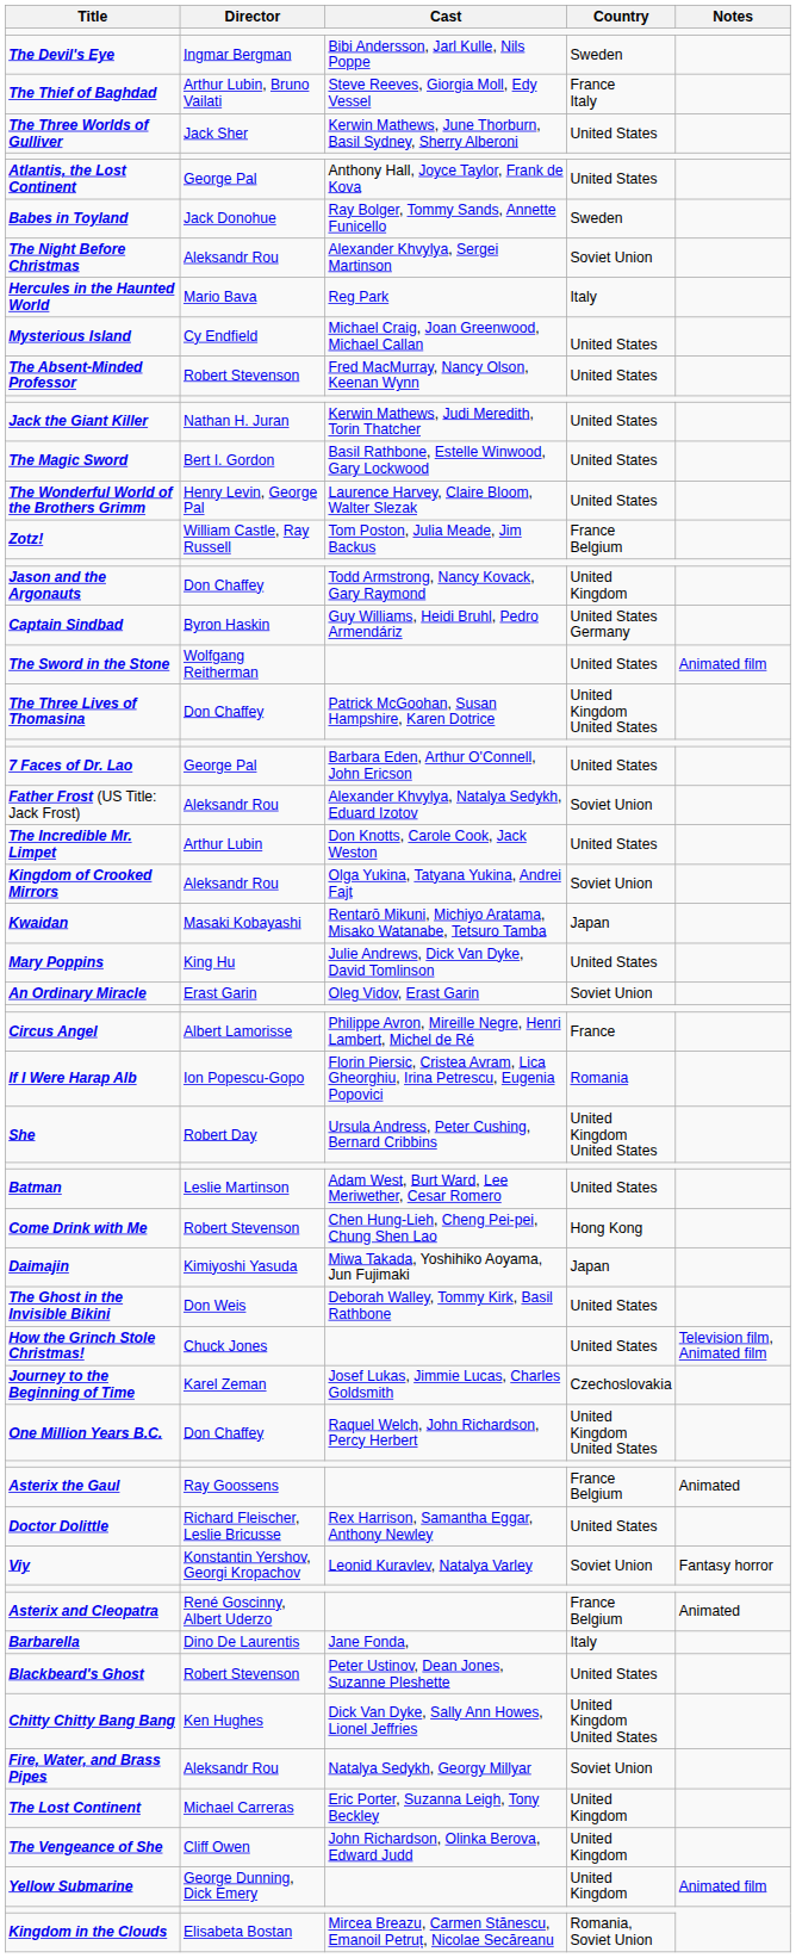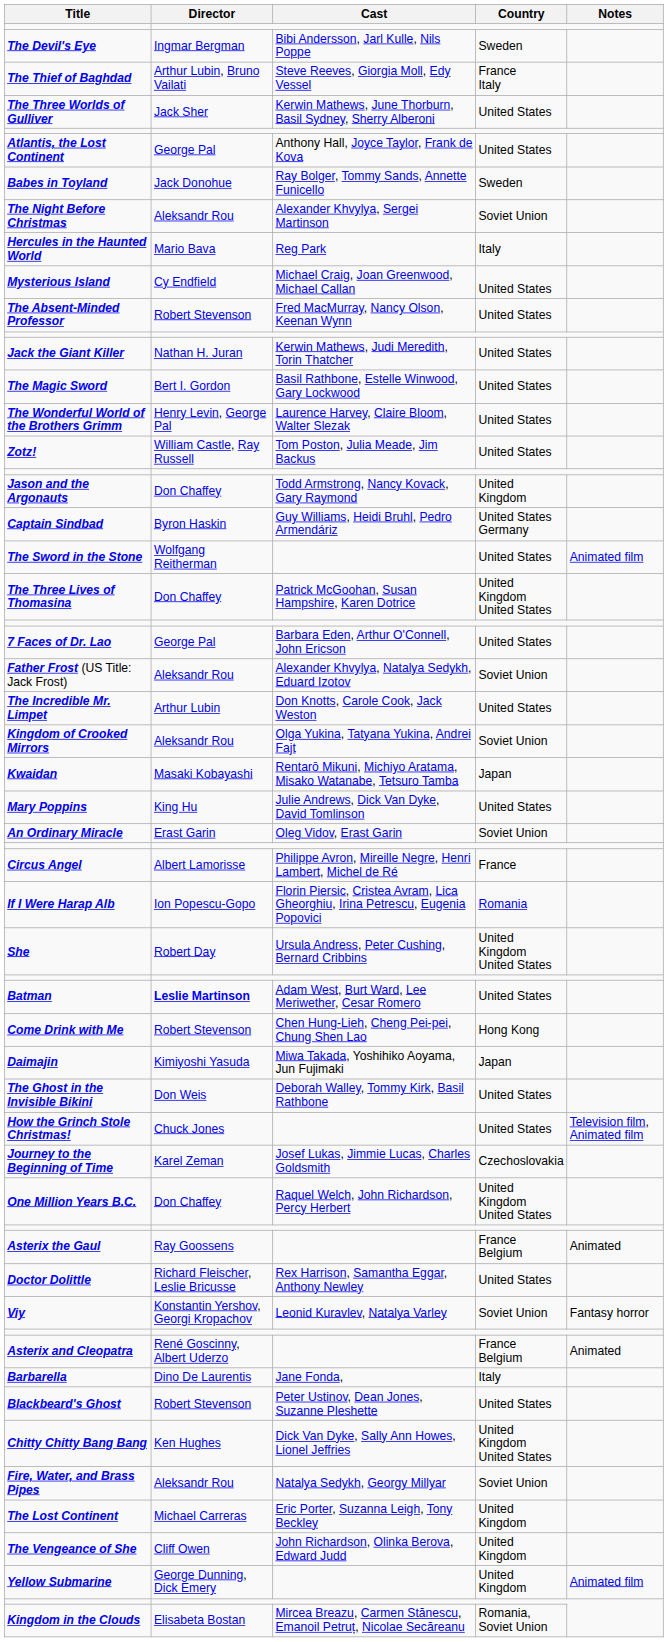 <table class="wikitable">
 <tr>
 <th>Title</th>
 <th>Director</th>
 <th>Cast</th>
 <th>Country</th>
 <th>Notes</th>
 </tr>
 <tr>
 <td><strong><a href='#'></a></strong></td>
 </tr>
 <tr>
 <td><strong><em><a href='#'>The Devil's Eye</a></em></strong></td>
 <td><a href='#'>Ingmar Bergman</a></td>
 <td><a href='#'>Bibi Andersson</a>, <a href='#'>Jarl Kulle</a>, <a href='#'>Nils Poppe</a></td>
 <td>Sweden</td>
 <td></td>
 </tr>
 <tr>
 <td><strong><em><a href='#'>The Thief of Baghdad</a></em></strong></td>
 <td><a href='#'>Arthur Lubin</a>, <a href='#'>Bruno Vailati</a></td>
 <td><a href='#'>Steve Reeves</a>, <a href='#'>Giorgia Moll</a>, <a href='#'>Edy Vessel</a></td>
 <td>France<br>Italy</td>
 <td></td>
 </tr>
 <tr>
 <td><strong><em><a href='#'>The Three Worlds of Gulliver</a></em></strong></td>
 <td><a href='#'>Jack Sher</a></td>
 <td><a href='#'>Kerwin Mathews</a>, <a href='#'>June Thorburn</a>, <a href='#'>Basil Sydney</a>, <a href='#'>Sherry Alberoni</a></td>
 <td>United States</td>
 <td></td>
 </tr>
 <tr>
 <td><strong><a href='#'></a></strong></td>
 </tr>
 <tr>
 <td><strong><em><a href='#'>Atlantis, the Lost Continent</a></em></strong></td>
 <td><a href='#'>George Pal</a></td>
 <td>Anthony Hall, <a href='#'>Joyce Taylor</a>, <a href='#'>Frank de Kova</a></td>
 <td>United States</td>
 <td></td>
 </tr>
 <tr>
 <td><strong><em><a href='#'>Babes in Toyland</a></em></strong></td>
 <td><a href='#'>Jack Donohue</a></td>
 <td><a href='#'>Ray Bolger</a>, <a href='#'>Tommy Sands</a>, <a href='#'>Annette Funicello</a></td>
 <td>Sweden</td>
 <td></td>
 </tr>
 <tr>
 <td><strong><em><a href='#'>The Night Before Christmas</a></em></strong></td>
 <td><a href='#'>Aleksandr Rou</a></td>
 <td><a href='#'>Alexander Khvylya</a>, <a href='#'>Sergei Martinson</a></td>
 <td>Soviet Union</td>
 <td></td>
 </tr>
 <tr>
 <td><strong><em><a href='#'>Hercules in the Haunted World</a></em></strong></td>
 <td><a href='#'>Mario Bava</a></td>
 <td><a href='#'>Reg Park</a></td>
 <td>Italy</td>
 <td></td>
 </tr>
 <tr>
 <td><strong><em><a href='#'>Mysterious Island</a></em></strong></td>
 <td><a href='#'>Cy Endfield</a></td>
 <td><a href='#'>Michael Craig</a>, <a href='#'>Joan Greenwood</a>, <a href='#'>Michael Callan</a></td>
 <td><br>United States</td>
 <td></td>
 </tr>
 <tr>
 <td><strong><em><a href='#'>The Absent-Minded Professor</a></em></strong></td>
 <td><a href='#'>Robert Stevenson</a></td>
 <td><a href='#'>Fred MacMurray</a>, <a href='#'>Nancy Olson</a>, <a href='#'>Keenan Wynn</a></td>
 <td>United States</td>
 <td></td>
 </tr>
 <tr>
 <td><strong><a href='#'></a></strong></td>
 </tr>
 <tr>
 <td><strong><em><a href='#'>Jack the Giant Killer</a></em></strong></td>
 <td><a href='#'>Nathan H. Juran</a></td>
 <td><a href='#'>Kerwin Mathews</a>, <a href='#'>Judi Meredith</a>, <a href='#'>Torin Thatcher</a></td>
 <td>United States</td>
 <td></td>
 </tr>
 <tr>
 <td><strong><em><a href='#'>The Magic Sword</a></em></strong></td>
 <td><a href='#'>Bert I. Gordon</a></td>
 <td><a href='#'>Basil Rathbone</a>, <a href='#'>Estelle Winwood</a>, <a href='#'>Gary Lockwood</a></td>
 <td>United States</td>
 <td></td>
 </tr>
 <tr>
 <td><strong><em><a href='#'>The Wonderful World of the Brothers Grimm</a></em></strong></td>
 <td><a href='#'>Henry Levin</a>, <a href='#'>George Pal</a></td>
 <td><a href='#'>Laurence Harvey</a>, <a href='#'>Claire Bloom</a>, <a href='#'>Walter Slezak</a></td>
 <td>United States</td>
 <td></td>
 </tr>
 <tr>
 <td><strong><em><a href='#'>Zotz!</a></em></strong></td>
 <td><a href='#'>William Castle</a>, <a href='#'>Ray Russell</a></td>
 <td><a href='#'>Tom Poston</a>, <a href='#'>Julia Meade</a>, <a href='#'>Jim Backus</a></td>
-<td>France<br>Belgium</td>
+<td>United States</td>
 <td></td>
 </tr>
 <tr>
 <td><strong><a href='#'></a></strong></td>
 </tr>
 <tr>
 <td><strong><em><a href='#'>Jason and the Argonauts</a></em></strong></td>
 <td><a href='#'>Don Chaffey</a></td>
 <td><a href='#'>Todd Armstrong</a>, <a href='#'>Nancy Kovack</a>, <a href='#'>Gary Raymond</a></td>
 <td>United Kingdom</td>
 <td></td>
 </tr>
 <tr>
 <td><strong><em><a href='#'>Captain Sindbad</a></em></strong></td>
 <td><a href='#'>Byron Haskin</a></td>
 <td><a href='#'>Guy Williams</a>, <a href='#'>Heidi Bruhl</a>, <a href='#'>Pedro Armendáriz</a></td>
 <td>United States<br>Germany</td>
 <td></td>
 </tr>
 <tr>
 <td><strong><em><a href='#'>The Sword in the Stone</a></em></strong></td>
 <td><a href='#'>Wolfgang Reitherman</a></td>
 <td></td>
 <td>United States</td>
 <td><a href='#'>Animated film</a></td>
 </tr>
 <tr>
 <td><strong><em><a href='#'>The Three Lives of Thomasina</a></em></strong></td>
 <td><a href='#'>Don Chaffey</a></td>
 <td><a href='#'>Patrick McGoohan</a>, <a href='#'>Susan Hampshire</a>, <a href='#'>Karen Dotrice</a></td>
 <td>United Kingdom<br>United States</td>
 <td></td>
 </tr>
 <tr>
 <td><strong><a href='#'></a></strong></td>
 </tr>
 <tr>
 <td><strong><em><a href='#'>7 Faces of Dr. Lao</a></em></strong></td>
 <td><a href='#'>George Pal</a></td>
 <td><a href='#'>Barbara Eden</a>, <a href='#'>Arthur O'Connell</a>, <a href='#'>John Ericson</a></td>
 <td>United States</td>
 <td></td>
 </tr>
 <tr>
 <td><strong><em><a href='#'>Father Frost</a></em></strong> (US Title: Jack Frost)</td>
 <td><a href='#'>Aleksandr Rou</a></td>
 <td><a href='#'>Alexander Khvylya</a>, <a href='#'>Natalya Sedykh</a>, <a href='#'>Eduard Izotov</a></td>
 <td>Soviet Union</td>
 <td></td>
 </tr>
 <tr>
 <td><strong><em><a href='#'>The Incredible Mr. Limpet</a></em></strong></td>
 <td><a href='#'>Arthur Lubin</a></td>
 <td><a href='#'>Don Knotts</a>, <a href='#'>Carole Cook</a>, <a href='#'>Jack Weston</a></td>
 <td>United States</td>
 <td></td>
 </tr>
 <tr>
 <td><strong><em><a href='#'>Kingdom of Crooked Mirrors</a></em></strong></td>
 <td><a href='#'>Aleksandr Rou</a></td>
 <td><a href='#'>Olga Yukina</a>, <a href='#'>Tatyana Yukina</a>, <a href='#'>Andrei Fajt</a></td>
 <td>Soviet Union</td>
 <td></td>
 </tr>
 <tr>
 <td><strong><em><a href='#'>Kwaidan</a></em></strong></td>
 <td><a href='#'>Masaki Kobayashi</a></td>
 <td><a href='#'>Rentarō Mikuni</a>, <a href='#'>Michiyo Aratama</a>, <a href='#'>Misako Watanabe</a>, <a href='#'>Tetsuro Tamba</a></td>
 <td>Japan</td>
 <td></td>
 </tr>
 <tr>
 <td><strong><em><a href='#'>Mary Poppins</a></em></strong></td>
 <td><a href='#'>King Hu</a></td>
 <td><a href='#'>Julie Andrews</a>, <a href='#'>Dick Van Dyke</a>, <a href='#'>David Tomlinson</a></td>
 <td>United States</td>
 <td></td>
 </tr>
 <tr>
 <td><strong><em><a href='#'>An Ordinary Miracle</a></em></strong></td>
 <td><a href='#'>Erast Garin</a></td>
 <td><a href='#'>Oleg Vidov</a>, <a href='#'>Erast Garin</a></td>
 <td>Soviet Union</td>
 <td></td>
 </tr>
 <tr>
 <td><strong><a href='#'></a></strong></td>
 </tr>
 <tr>
 <td><strong><em><a href='#'>Circus Angel</a></em></strong></td>
 <td><a href='#'>Albert Lamorisse</a></td>
 <td><a href='#'>Philippe Avron</a>, <a href='#'>Mireille Negre</a>, <a href='#'>Henri Lambert</a>, <a href='#'>Michel de Ré</a></td>
 <td>France</td>
 <td></td>
 </tr>
 <tr>
 <td><strong><em><a href='#'>If I Were Harap Alb</a></em></strong></td>
 <td><a href='#'>Ion Popescu-Gopo</a></td>
 <td><a href='#'>Florin Piersic</a>, <a href='#'>Cristea Avram</a>, <a href='#'>Lica Gheorghiu</a>, <a href='#'>Irina Petrescu</a>, <a href='#'>Eugenia Popovici</a></td>
 <td><a href='#'>Romania</a></td>
 <td></td>
 </tr>
 <tr>
 <td><strong><em><a href='#'>She</a></em></strong></td>
 <td><a href='#'>Robert Day</a></td>
 <td><a href='#'>Ursula Andress</a>, <a href='#'>Peter Cushing</a>, <a href='#'>Bernard Cribbins</a></td>
 <td>United Kingdom<br>United States</td>
 <td></td>
 </tr>
 <tr>
 <td><strong><a href='#'></a></strong></td>
 </tr>
 <tr>
 <td><strong><em><a href='#'>Batman</a></em></strong></td>
-<td><a href='#'>Leslie Martinson</a></td>
+<td><strong><a href='#'>Leslie Martinson</a></strong></td>
 <td><a href='#'>Adam West</a>, <a href='#'>Burt Ward</a>, <a href='#'>Lee Meriwether</a>, <a href='#'>Cesar Romero</a></td>
 <td>United States</td>
 <td></td>
 </tr>
 <tr>
 <td><strong><em><a href='#'>Come Drink with Me</a></em></strong></td>
 <td><a href='#'>Robert Stevenson</a></td>
 <td><a href='#'>Chen Hung-Lieh</a>, <a href='#'>Cheng Pei-pei</a>, <a href='#'>Chung Shen Lao</a></td>
 <td>Hong Kong</td>
 <td></td>
 </tr>
 <tr>
 <td><strong><em><a href='#'>Daimajin</a></em></strong></td>
 <td><a href='#'>Kimiyoshi Yasuda</a></td>
 <td><a href='#'>Miwa Takada</a>, Yoshihiko Aoyama, Jun Fujimaki</td>
 <td>Japan</td>
 <td></td>
 </tr>
 <tr>
 <td><strong><em><a href='#'>The Ghost in the Invisible Bikini</a></em></strong></td>
 <td><a href='#'>Don Weis</a></td>
 <td><a href='#'>Deborah Walley</a>, <a href='#'>Tommy Kirk</a>, <a href='#'>Basil Rathbone</a></td>
 <td>United States</td>
 <td></td>
 </tr>
 <tr>
 <td><strong><em><a href='#'>How the Grinch Stole Christmas!</a></em></strong></td>
 <td><a href='#'>Chuck Jones</a></td>
 <td></td>
 <td>United States</td>
 <td><a href='#'>Television film</a>, <a href='#'>Animated film</a></td>
 </tr>
 <tr>
 <td><strong><em><a href='#'>Journey to the Beginning of Time</a></em></strong></td>
 <td><a href='#'>Karel Zeman</a></td>
 <td><a href='#'>Josef Lukas</a>, <a href='#'>Jimmie Lucas</a>, <a href='#'>Charles Goldsmith</a></td>
 <td>Czechoslovakia</td>
 <td></td>
 </tr>
 <tr>
 <td><strong><em><a href='#'>One Million Years B.C.</a></em></strong></td>
 <td><a href='#'>Don Chaffey</a></td>
 <td><a href='#'>Raquel Welch</a>, <a href='#'>John Richardson</a>, <a href='#'>Percy Herbert</a></td>
 <td>United Kingdom<br>United States</td>
 <td></td>
 </tr>
 <tr>
 <td><strong><a href='#'></a></strong></td>
 </tr>
 <tr>
 <td><strong><em><a href='#'>Asterix the Gaul</a></em></strong></td>
 <td><a href='#'>Ray Goossens</a></td>
 <td></td>
 <td>France<br>Belgium</td>
 <td>Animated</td>
 </tr>
 <tr>
 <td><strong><em><a href='#'>Doctor Dolittle</a></em></strong></td>
 <td><a href='#'>Richard Fleischer</a>, <a href='#'>Leslie Bricusse</a></td>
 <td><a href='#'>Rex Harrison</a>, <a href='#'>Samantha Eggar</a>, <a href='#'>Anthony Newley</a></td>
 <td>United States</td>
 <td></td>
 </tr>
 <tr>
 <td><strong><em><a href='#'>Viy</a></em></strong></td>
 <td><a href='#'>Konstantin Yershov</a>, <a href='#'>Georgi Kropachov</a></td>
 <td><a href='#'>Leonid Kuravlev</a>, <a href='#'>Natalya Varley</a></td>
 <td>Soviet Union</td>
 <td>Fantasy horror</td>
 </tr>
 <tr>
 <td><strong><a href='#'></a></strong></td>
 </tr>
 <tr>
 <td><strong><em><a href='#'>Asterix and Cleopatra</a></em></strong></td>
 <td><a href='#'>René Goscinny</a>, <a href='#'>Albert Uderzo</a></td>
 <td></td>
 <td>France<br>Belgium</td>
 <td>Animated</td>
 </tr>
 <tr>
 <td><strong><em><a href='#'>Barbarella</a></em></strong></td>
 <td><a href='#'>Dino De Laurentis</a></td>
 <td><a href='#'>Jane Fonda</a>,</td>
 <td>Italy</td>
 <td></td>
 </tr>
 <tr>
 <td><strong><em><a href='#'>Blackbeard's Ghost</a></em></strong></td>
 <td><a href='#'>Robert Stevenson</a></td>
 <td><a href='#'>Peter Ustinov</a>, <a href='#'>Dean Jones</a>, <a href='#'>Suzanne Pleshette</a></td>
 <td>United States</td>
 <td></td>
 </tr>
 <tr>
 <td><strong><em><a href='#'>Chitty Chitty Bang Bang</a></em></strong></td>
 <td><a href='#'>Ken Hughes</a></td>
 <td><a href='#'>Dick Van Dyke</a>, <a href='#'>Sally Ann Howes</a>, <a href='#'>Lionel Jeffries</a></td>
 <td>United Kingdom<br>United States</td>
 <td></td>
 </tr>
 <tr>
 <td><strong><em><a href='#'>Fire, Water, and Brass Pipes</a></em></strong></td>
 <td><a href='#'>Aleksandr Rou</a></td>
 <td><a href='#'>Natalya Sedykh</a>, <a href='#'>Georgy Millyar</a></td>
 <td>Soviet Union</td>
 <td></td>
 </tr>
 <tr>
 <td><strong><em><a href='#'>The Lost Continent</a></em></strong></td>
 <td><a href='#'>Michael Carreras</a></td>
 <td><a href='#'>Eric Porter</a>, <a href='#'>Suzanna Leigh</a>, <a href='#'>Tony Beckley</a></td>
 <td>United Kingdom</td>
 <td></td>
 </tr>
 <tr>
 <td><strong><em><a href='#'>The Vengeance of She</a></em></strong></td>
 <td><a href='#'>Cliff Owen</a></td>
 <td><a href='#'>John Richardson</a>, <a href='#'>Olinka Berova</a>, <a href='#'>Edward Judd</a></td>
 <td>United Kingdom</td>
 <td></td>
 </tr>
 <tr>
 <td><strong><em><a href='#'>Yellow Submarine</a></em></strong></td>
 <td><a href='#'>George Dunning</a>, <a href='#'>Dick Emery</a></td>
 <td></td>
 <td>United Kingdom</td>
 <td><a href='#'>Animated film</a></td>
 </tr>
 <tr>
 <td><strong><a href='#'></a></strong></td>
 </tr>
 <tr>
 <td><strong><em><a href='#'>Kingdom in the Clouds</a></em></strong></td>
 <td><a href='#'>Elisabeta Bostan</a></td>
 <td><a href='#'>Mircea Breazu</a>, <a href='#'>Carmen Stănescu</a>, <a href='#'>Emanoil Petruț</a>, <a href='#'>Nicolae Secăreanu</a></td>
 <td>Romania,<br>Soviet Union</td>
 </tr>
 </table>
